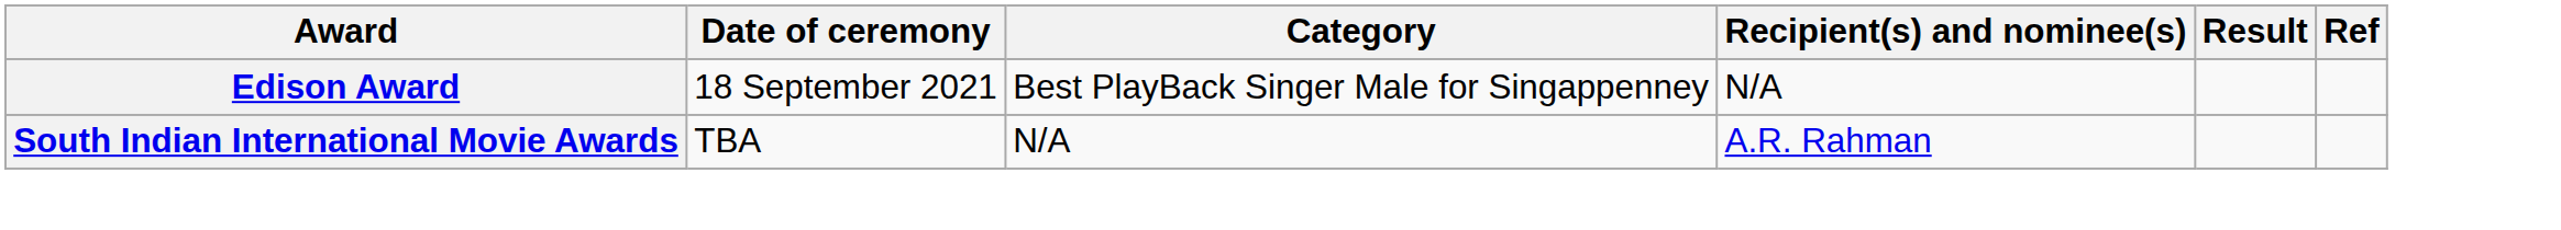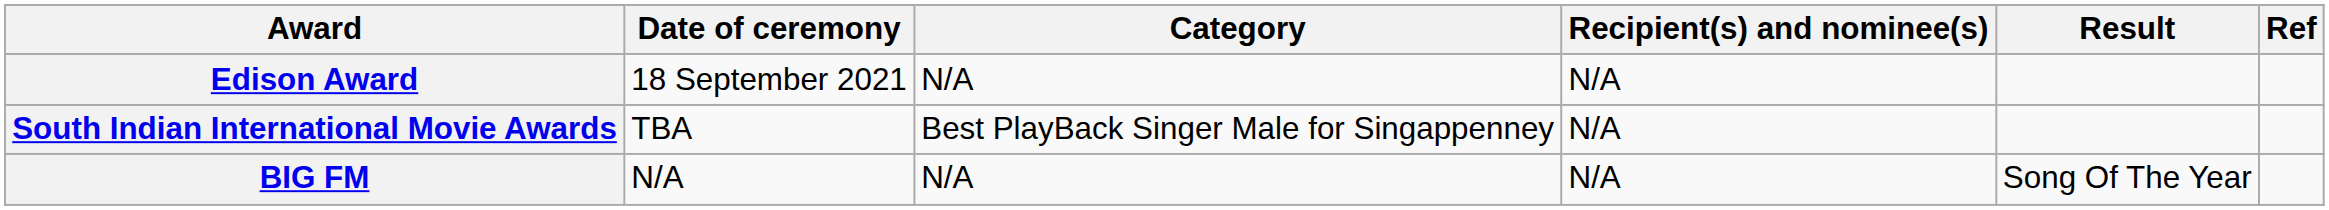 <table class="wikitable sortable">
 <tr>
 <th>Award</th>
 <th>Date of ceremony</th>
 <th>Category</th>
 <th>Recipient(s) and nominee(s)</th>
 <th>Result</th>
 <th>Ref</th>
 </tr>
 <tr>
 <th><a href='#'>Edison Award</a></th>
 <td>18 September 2021</td>
-<td>Best PlayBack Singer Male for Singappenney</td>
+<td>N/A</td>
 <td>N/A</td>
 <td></td>
 <td></td>
 </tr>
 <tr>
 <th><a href='#'>South Indian International Movie Awards</a></th>
 <td>TBA</td>
+<td>Best PlayBack Singer Male for Singappenney</td>
 <td>N/A</td>
-<td><a href='#'>A.R. Rahman</a></td>
 <td></td>
 <td></td>
 </tr>
+<tr>
+<th><a href='#'>BIG FM</a></th>
+<td>N/A</td>
+<td>N/A</td>
+<td>N/A</td>
+<td>Song Of The Year</td>
+<td></td>
+</tr>
 </table>
